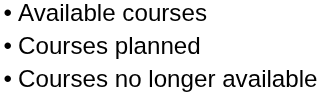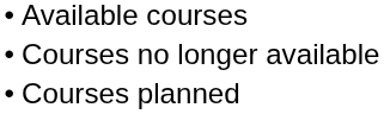 <table>
 <tr>
 <td><span>•</span></td>
 <td>Available courses</td>
 </tr>
 <tr>
 <td><span>•</span></td>
-<td>Courses planned</td>
+<td>Courses no longer available</td>
 </tr>
 <tr>
 <td><span>•</span></td>
-<td>Courses no longer available</td>
+<td>Courses planned</td>
 </tr>
 </table>
